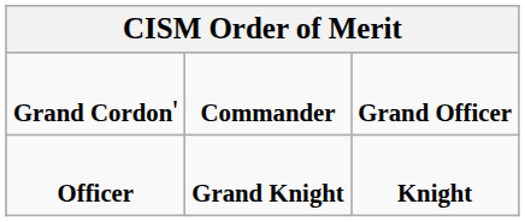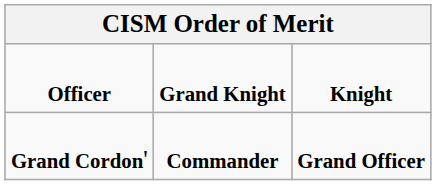 <table class="wikitable" style="margin: 1em auto;">
 <tr>
 <th colspan="3">CISM Order of Merit</th>
+</tr>
+<tr align="center">
+<td><br><small><strong>Officer</strong></small></td>
+<td><br><small><strong>Grand Knight</strong></small></td>
+<td><br><small><strong>Knight</strong></small></td>
 </tr>
 <tr align="center">
 <td><br><small><strong>Grand Cordon</strong></small>'</td>
 <td><br><small><strong>Commander</strong></small></td>
 <td><br><small><strong>Grand Officer</strong></small></td>
 </tr>
-<tr align="center">
-<td><br><small><strong>Officer</strong></small></td>
-<td><br><small><strong>Grand Knight</strong></small></td>
-<td><br><small><strong>Knight</strong></small></td>
-</tr>
 </table>
